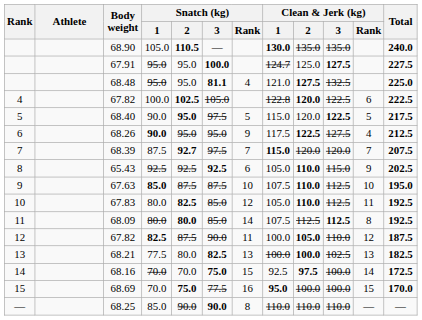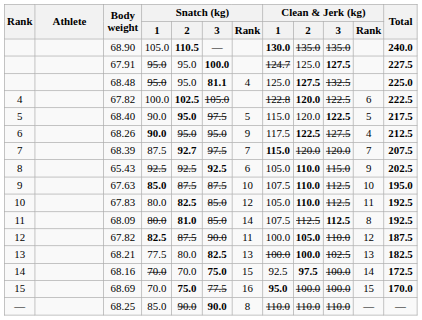 <table class = "wikitable" style="text-align:center;">
 <tr>
 <th rowspan=2 width=40>Rank</th>
 <th rowspan=2 width=250>Athlete</th>
 <th rowspan=2 width=60>Body weight</th>
 <th colspan=4>Snatch (kg)</th>
 <th colspan=4>Clean & Jerk (kg)</th>
 <th rowspan=2 width=60>Total</th>
 </tr>
 <tr>
 <th width=40>1</th>
 <th width=40>2</th>
 <th width=40>3</th>
 <th width=40>Rank</th>
 <th width=40>1</th>
 <th width=40>2</th>
 <th width=40>3</th>
 <th width=40>Rank</th>
 </tr>
 <tr>
 <td></td>
 <td align=left></td>
 <td>68.90</td>
 <td>105.0</td>
 <td><strong>110.5</strong></td>
 <td>—</td>
 <td></td>
 <td><strong>130.0</strong></td>
 <td><s>135.0 </s></td>
 <td><s>135.0 </s></td>
 <td></td>
 <td><strong>240.0</strong></td>
 </tr>
 <tr>
 <td></td>
 <td align=left></td>
 <td>67.91</td>
 <td><s>95.0 </s></td>
 <td>95.0</td>
 <td><strong>100.0</strong></td>
 <td></td>
 <td><s>124.7 </s></td>
 <td>125.0</td>
 <td><strong>127.5</strong></td>
 <td></td>
 <td><strong>227.5  </strong></td>
 </tr>
 <tr>
 <td></td>
 <td align=left></td>
 <td>68.48</td>
 <td><s>95.0 </s></td>
 <td>95.0</td>
 <td><strong>81.1</strong></td>
 <td>4</td>
-<td>121.0</td>
+<td>125.0</td>
 <td><strong>127.5</strong></td>
 <td><s>132.5 </s></td>
 <td></td>
 <td><strong>225.0  </strong></td>
 </tr>
 <tr>
 <td>4</td>
 <td align=left></td>
 <td>67.82</td>
 <td>100.0</td>
 <td><strong>102.5</strong></td>
 <td><s>105.0 </s></td>
 <td></td>
 <td><s>122.8 </s></td>
 <td><strong>120.0</strong></td>
 <td><s>122.5 </s></td>
 <td>6</td>
 <td><strong>222.5  </strong></td>
 </tr>
 <tr>
 <td>5</td>
 <td align=left></td>
 <td>68.40</td>
 <td>90.0</td>
 <td><strong>95.0</strong></td>
 <td><s>97.5 </s></td>
 <td>5</td>
 <td>115.0</td>
 <td>120.0</td>
 <td><strong>122.5</strong></td>
 <td>5</td>
 <td><strong>217.5  </strong></td>
 </tr>
 <tr>
 <td>6</td>
 <td align=left></td>
 <td>68.26</td>
 <td><strong>90.0</strong></td>
 <td><s>95.0 </s></td>
 <td><s>95.0 </s></td>
 <td>9</td>
 <td>117.5</td>
 <td><strong>122.5</strong></td>
 <td><s>127.5 </s></td>
 <td>4</td>
 <td><strong>212.5  </strong></td>
 </tr>
 <tr>
 <td>7</td>
 <td align=left></td>
 <td>68.39</td>
 <td>87.5</td>
 <td><strong>92.7</strong></td>
 <td><s>97.5 </s></td>
 <td>7</td>
 <td><strong>115.0</strong></td>
 <td><s>120.0 </s></td>
 <td><s>120.0 </s></td>
 <td>7</td>
 <td><strong>207.5  </strong></td>
 </tr>
 <tr>
 <td>8</td>
 <td align=left></td>
 <td>65.43</td>
 <td><s>92.5 </s></td>
 <td><s>92.5 </s></td>
 <td><strong>92.5</strong></td>
 <td>6</td>
 <td>105.0</td>
 <td><strong>110.0</strong></td>
 <td><s>115.0 </s></td>
 <td>9</td>
 <td><strong>202.5  </strong></td>
 </tr>
 <tr>
 <td>9</td>
 <td align=left></td>
 <td>67.63</td>
 <td><strong>85.0</strong></td>
 <td><s>87.5 </s></td>
 <td><s>87.5 </s></td>
 <td>10</td>
 <td>107.5</td>
 <td><strong>110.0</strong></td>
 <td><s>112.5 </s></td>
 <td>10</td>
 <td><strong>195.0  </strong></td>
 </tr>
 <tr>
 <td>10</td>
 <td align=left></td>
 <td>67.83</td>
 <td>80.0</td>
 <td><strong>82.5</strong></td>
 <td><s>85.0 </s></td>
 <td>12</td>
 <td>105.0</td>
 <td><strong>110.0</strong></td>
 <td><s>112.5 </s></td>
 <td>11</td>
 <td><strong>192.5  </strong></td>
 </tr>
 <tr>
 <td>11</td>
 <td align=left></td>
 <td>68.09</td>
 <td><s>80.0 </s></td>
-<td><strong>80.0</strong></td>
+<td><strong>81.0</strong></td>
 <td><s>85.0 </s></td>
 <td>14</td>
 <td>107.5</td>
 <td><s>112.5 </s></td>
 <td><strong>112.5</strong></td>
 <td>8</td>
 <td><strong>192.5  </strong></td>
 </tr>
 <tr>
 <td>12</td>
 <td align=left></td>
 <td>67.82</td>
 <td><strong>82.5</strong></td>
 <td><s>87.5 </s></td>
 <td><s>90.0 </s></td>
 <td>11</td>
 <td>100.0</td>
 <td><strong>105.0</strong></td>
 <td><s>110.0 </s></td>
 <td>12</td>
 <td><strong>187.5  </strong></td>
 </tr>
 <tr>
 <td>13</td>
 <td align=left></td>
 <td>68.21</td>
 <td>77.5</td>
 <td>80.0</td>
 <td><strong>82.5</strong></td>
 <td>13</td>
 <td><s>100.0 </s></td>
 <td><strong>100.0</strong></td>
 <td><s>102.5 </s></td>
 <td>13</td>
 <td><strong>182.5  </strong></td>
 </tr>
 <tr>
 <td>14</td>
 <td align=left></td>
 <td>68.16</td>
 <td><s>70.0 </s></td>
 <td>70.0</td>
 <td><strong>75.0</strong></td>
 <td>15</td>
 <td>92.5</td>
 <td><strong>97.5</strong></td>
 <td><s>100.0 </s></td>
 <td>14</td>
 <td><strong>172.5  </strong></td>
 </tr>
 <tr>
 <td>15</td>
 <td align=left></td>
 <td>68.69</td>
 <td>70.0</td>
 <td><strong>75.0</strong></td>
 <td><s>77.5 </s></td>
 <td>16</td>
 <td><strong>95.0</strong></td>
 <td><s>100.0 </s></td>
 <td><s>100.0 </s></td>
 <td>15</td>
 <td><strong>170.0  </strong></td>
 </tr>
 <tr>
 <td>—</td>
 <td align=left></td>
 <td>68.25</td>
 <td>85.0</td>
 <td><s>90.0 </s></td>
 <td><strong>90.0</strong></td>
 <td>8</td>
 <td><s>110.0 </s></td>
 <td><s>110.0 </s></td>
 <td><s>110.0 </s></td>
 <td>—</td>
 <td>—</td>
 </tr>
 </table>
